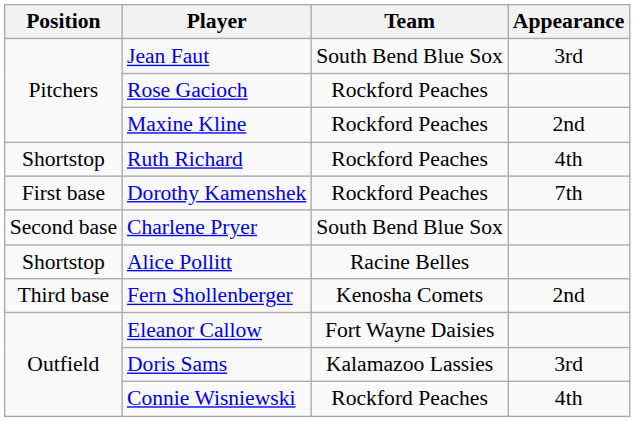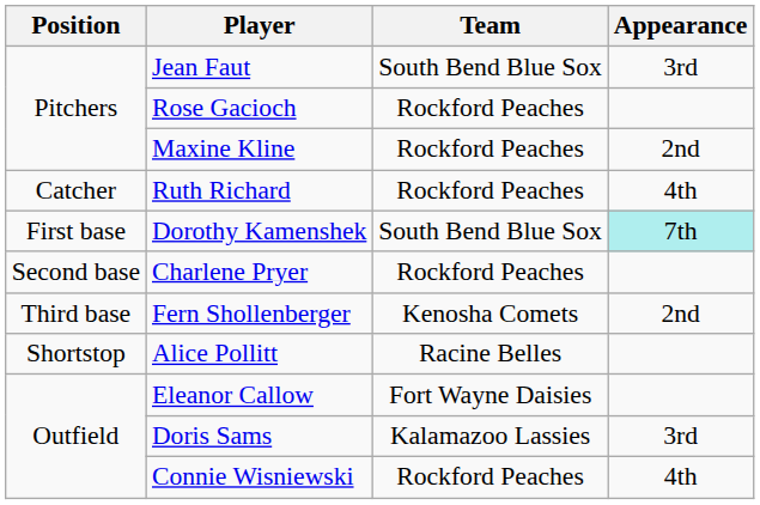 <table class="wikitable">
 <tr>
 <th>Position</th>
 <th align=left>Player</th>
 <th>Team</th>
 <th>Appearance</th>
 </tr>
 <tr align=center>
 <td rowspan=3>Pitchers</td>
 <td align=left><a href='#'>Jean Faut</a></td>
 <td>South Bend Blue Sox</td>
 <td>3rd</td>
 </tr>
 <tr align=center>
 <td align=left><a href='#'>Rose Gacioch</a></td>
 <td>Rockford Peaches</td>
 <td></td>
 </tr>
 <tr align=center>
 <td align=left><a href='#'>Maxine Kline</a></td>
 <td>Rockford Peaches</td>
 <td>2nd</td>
 </tr>
 <tr align=center>
-<td>Shortstop</td>
+<td>Catcher</td>
 <td align=left><a href='#'>Ruth Richard</a></td>
 <td>Rockford Peaches</td>
 <td>4th</td>
 </tr>
 <tr align=center>
 <td>First base</td>
 <td align=left><a href='#'>Dorothy Kamenshek</a></td>
-<td>Rockford Peaches</td>
-<td>7th</td>
+<td>South Bend Blue Sox</td>
+<td style="background: paleturquoise;">7th</td>
 </tr>
 <tr align=center>
 <td>Second base</td>
 <td align=left><a href='#'>Charlene Pryer</a></td>
-<td>South Bend Blue Sox</td>
-<td></td>
-</tr>
-<tr align=center>
-<td>Shortstop</td>
-<td align=left><a href='#'>Alice Pollitt</a></td>
-<td>Racine Belles</td>
+<td>Rockford Peaches</td>
 <td></td>
 </tr>
 <tr align=center>
 <td>Third base</td>
 <td align=left><a href='#'>Fern Shollenberger</a></td>
 <td>Kenosha Comets</td>
 <td>2nd</td>
+</tr>
+<tr align=center>
+<td>Shortstop</td>
+<td align=left><a href='#'>Alice Pollitt</a></td>
+<td>Racine Belles</td>
+<td></td>
 </tr>
 <tr align=center>
 <td rowspan=3>Outfield</td>
 <td align=left><a href='#'>Eleanor Callow</a></td>
 <td>Fort Wayne Daisies</td>
 <td></td>
 </tr>
 <tr align=center>
 <td align=left><a href='#'>Doris Sams</a></td>
 <td>Kalamazoo Lassies</td>
 <td>3rd</td>
 </tr>
 <tr align=center>
 <td align=left><a href='#'>Connie Wisniewski</a></td>
 <td>Rockford Peaches</td>
 <td>4th</td>
 </tr>
 </table>
